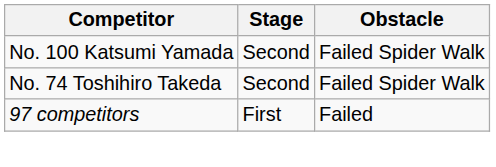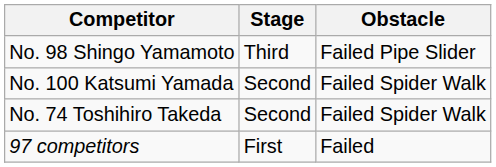 <table class="wikitable">
 <tr>
 <th>Competitor</th>
 <th>Stage</th>
 <th>Obstacle</th>
+</tr>
+<tr>
+<td>No. 98 Shingo Yamamoto</td>
+<td>Third</td>
+<td>Failed Pipe Slider</td>
 </tr>
 <tr>
 <td>No. 100 Katsumi Yamada</td>
 <td>Second</td>
 <td>Failed Spider Walk</td>
 </tr>
 <tr>
 <td>No. 74 Toshihiro Takeda</td>
 <td>Second</td>
 <td>Failed Spider Walk</td>
 </tr>
 <tr>
 <td><em>97 competitors</em></td>
 <td>First</td>
 <td>Failed</td>
 </tr>
 </table>
